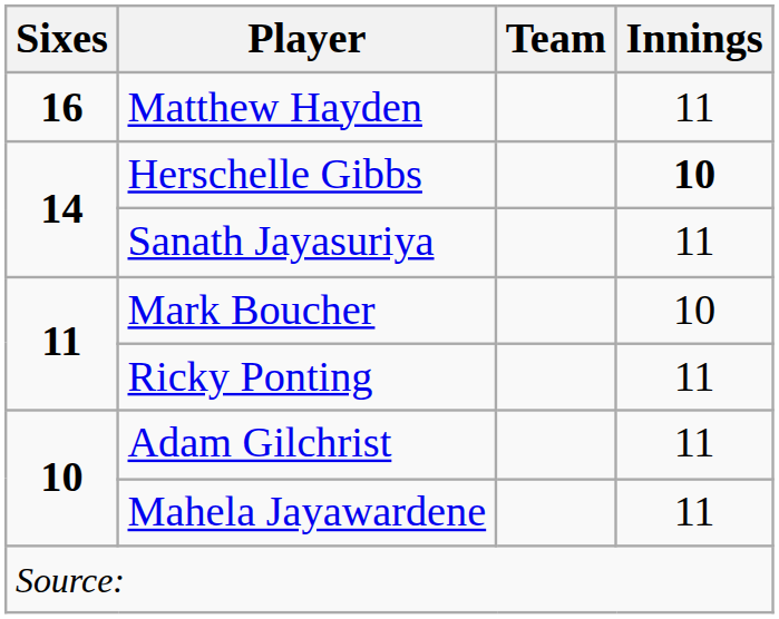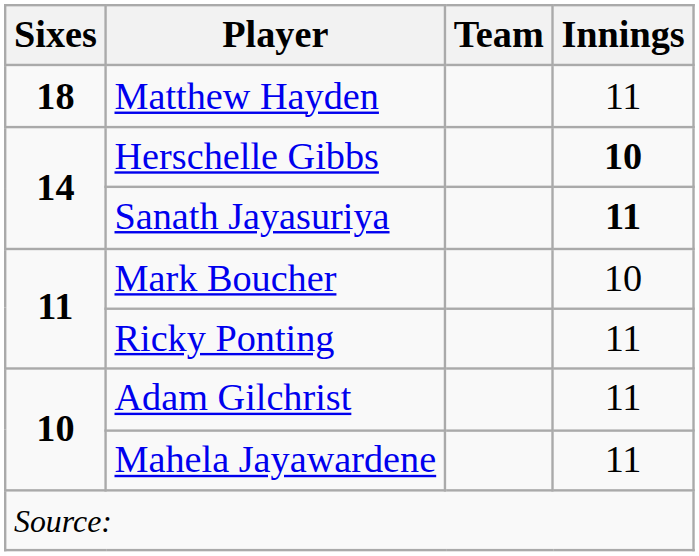 <table class="wikitable">
 <tr>
 <th>Sixes</th>
 <th>Player</th>
 <th>Team</th>
 <th>Innings</th>
 </tr>
 <tr>
-<td align="center"><strong>16</strong></td>
+<td align="center"><strong>18</strong></td>
 <td><a href='#'>Matthew Hayden</a></td>
 <td></td>
 <td align="center">11</td>
 </tr>
 <tr>
 <td rowspan=2 align="center"><strong>14</strong></td>
 <td><a href='#'>Herschelle Gibbs</a></td>
 <td></td>
 <td align="center"><strong>10</strong></td>
 </tr>
 <tr>
 <td><a href='#'>Sanath Jayasuriya</a></td>
 <td></td>
-<td align="center">11</td>
+<td align="center"><strong>11</strong></td>
 </tr>
 <tr>
 <td rowspan=2 align="center"><strong>11</strong></td>
 <td><a href='#'>Mark Boucher</a></td>
 <td></td>
 <td align="center">10</td>
 </tr>
 <tr>
 <td><a href='#'>Ricky Ponting</a></td>
 <td></td>
 <td align="center">11</td>
 </tr>
 <tr>
 <td rowspan=2 align="center"><strong>10</strong></td>
 <td><a href='#'>Adam Gilchrist</a></td>
 <td></td>
 <td align="center">11</td>
 </tr>
 <tr>
 <td><a href='#'>Mahela Jayawardene</a></td>
 <td></td>
 <td align="center">11</td>
 </tr>
 <tr>
 <td colspan=4><small><em>Source:  </em></small></td>
 </tr>
 </table>
